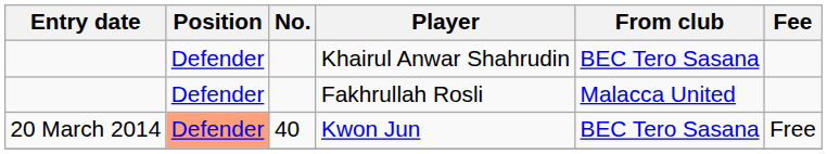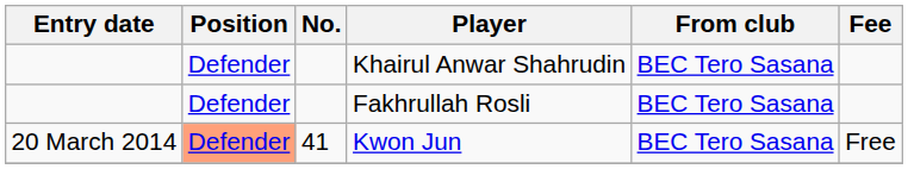 <table class="wikitable sortable">
 <tr>
 <th>Entry date</th>
 <th>Position</th>
 <th>No.</th>
 <th>Player</th>
 <th>From club</th>
 <th>Fee</th>
 </tr>
 <tr>
 <td></td>
 <td align="left"><a href='#'>Defender</a></td>
 <td align="left"></td>
 <td align="left"> Khairul Anwar Shahrudin</td>
 <td align="left"> <a href='#'>BEC Tero Sasana</a></td>
 <td align=right></td>
 </tr>
 <tr>
 <td></td>
 <td align="left"><a href='#'>Defender</a></td>
 <td align="left"></td>
 <td align="left"> Fakhrullah Rosli</td>
-<td align="left"> <a href='#'>Malacca United</a></td>
+<td align="left"> <a href='#'>BEC Tero Sasana</a></td>
 <td align=right></td>
 </tr>
 <tr>
 <td align="left">20 March 2014</td>
 <td align="left" style="background: lightsalmon;"><a href='#'>Defender</a></td>
-<td align="left">40</td>
+<td align="left">41</td>
 <td align="left"> <a href='#'>Kwon Jun</a></td>
 <td align="left"> <a href='#'>BEC Tero Sasana</a></td>
 <td align="left">Free</td>
 </tr>
 <tr>
 </tr>
 </table>
